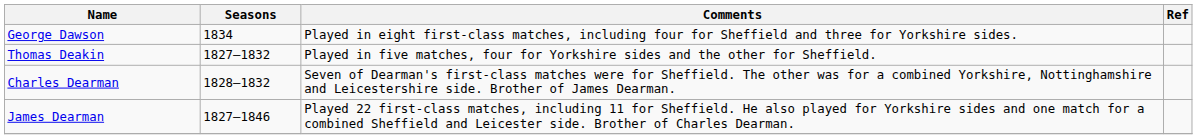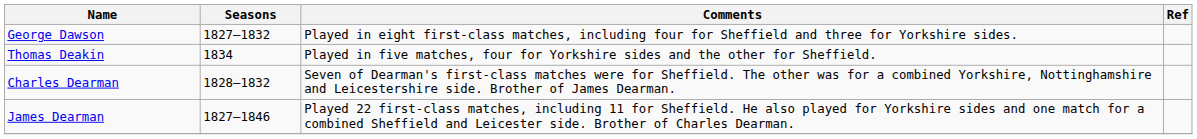 <table class="wikitable">
 <tr>
 <th style="width:200px">Name</th>
 <th style="width: 100px">Seasons</th>
 <th>Comments</th>
 <th>Ref</th>
 </tr>
 <tr>
 <td><a href='#'>George Dawson</a></td>
-<td>1834</td>
+<td>1827–1832</td>
 <td>Played in eight first-class matches, including four for Sheffield and three for Yorkshire sides.</td>
 <td></td>
 </tr>
 <tr>
 <td><a href='#'>Thomas Deakin</a></td>
-<td>1827–1832</td>
+<td>1834</td>
 <td>Played in five matches, four for Yorkshire sides and the other for Sheffield.</td>
 <td></td>
 </tr>
 <tr>
 <td><a href='#'>Charles Dearman</a></td>
 <td>1828–1832</td>
 <td>Seven of Dearman's first-class matches were for Sheffield. The other was for a combined Yorkshire, Nottinghamshire and Leicestershire side. Brother of James Dearman.</td>
 <td></td>
 </tr>
 <tr>
 <td><a href='#'>James Dearman</a></td>
 <td>1827–1846</td>
 <td>Played 22 first-class matches, including 11 for Sheffield. He also played for Yorkshire sides and one match for a combined Sheffield and Leicester side. Brother of Charles Dearman.</td>
 <td></td>
 </tr>
 <tr>
 </tr>
 </table>
